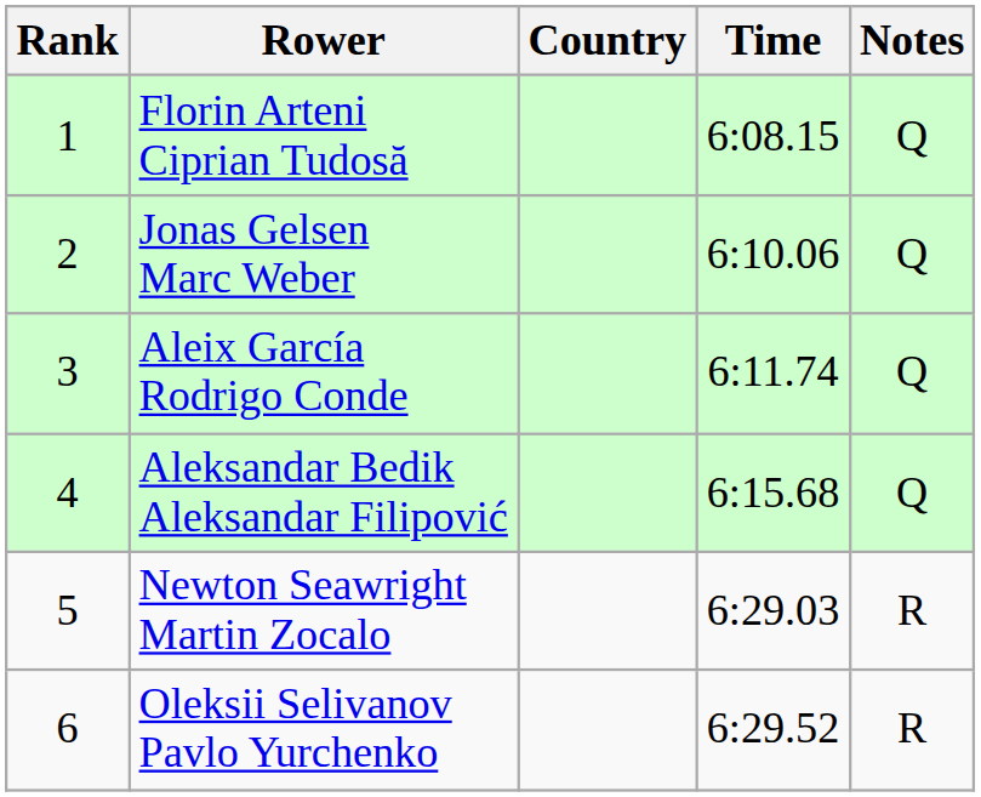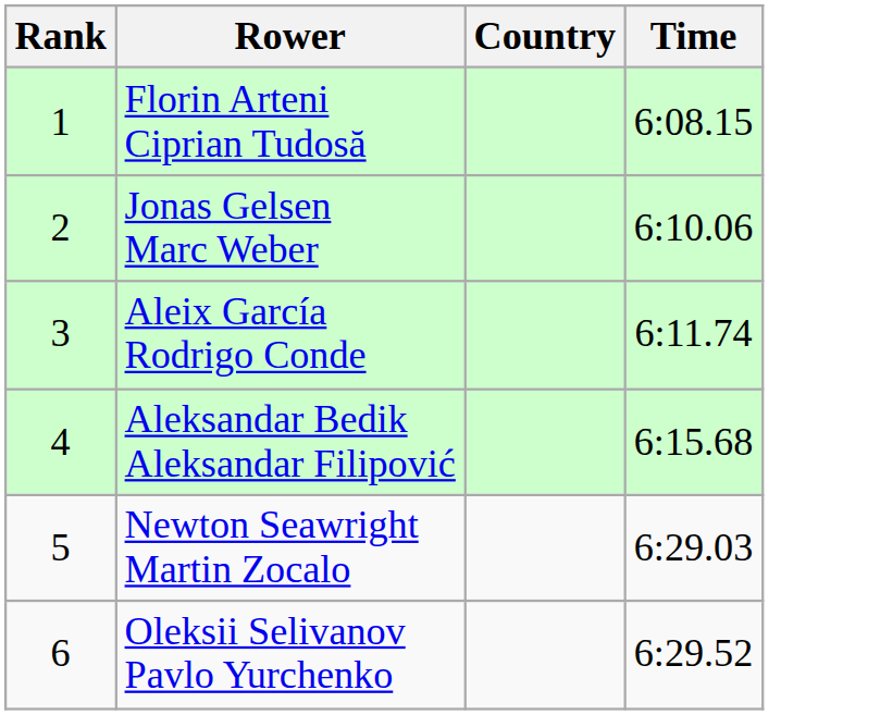 <table class="wikitable" style="text-align:center">
 <tr>
 <th>Rank</th>
 <th>Rower</th>
 <th>Country</th>
 <th>Time</th>
-<th>Notes</th>
 </tr>
 <tr bgcolor=ccffcc>
 <td>1</td>
 <td align="left"><a href='#'>Florin Arteni</a><br><a href='#'>Ciprian Tudosă</a></td>
 <td align="left"></td>
 <td>6:08.15</td>
-<td>Q</td>
 </tr>
 <tr bgcolor=ccffcc>
 <td>2</td>
 <td align="left"><a href='#'>Jonas Gelsen</a><br><a href='#'>Marc Weber</a></td>
 <td align="left"></td>
 <td>6:10.06</td>
-<td>Q</td>
 </tr>
 <tr bgcolor=ccffcc>
 <td>3</td>
 <td align="left"><a href='#'>Aleix García</a><br><a href='#'>Rodrigo Conde</a></td>
 <td align="left"></td>
 <td>6:11.74</td>
-<td>Q</td>
 </tr>
 <tr bgcolor=ccffcc>
 <td>4</td>
 <td align="left"><a href='#'>Aleksandar Bedik</a><br><a href='#'>Aleksandar Filipović</a></td>
 <td align="left"></td>
 <td>6:15.68</td>
-<td>Q</td>
 </tr>
 <tr>
 <td>5</td>
 <td align="left"><a href='#'>Newton Seawright</a><br><a href='#'>Martin Zocalo</a></td>
 <td align="left"></td>
 <td>6:29.03</td>
-<td>R</td>
 </tr>
 <tr>
 <td>6</td>
 <td align="left"><a href='#'>Oleksii Selivanov</a><br><a href='#'>Pavlo Yurchenko</a></td>
 <td align="left"></td>
 <td>6:29.52</td>
-<td>R</td>
 </tr>
 </table>
